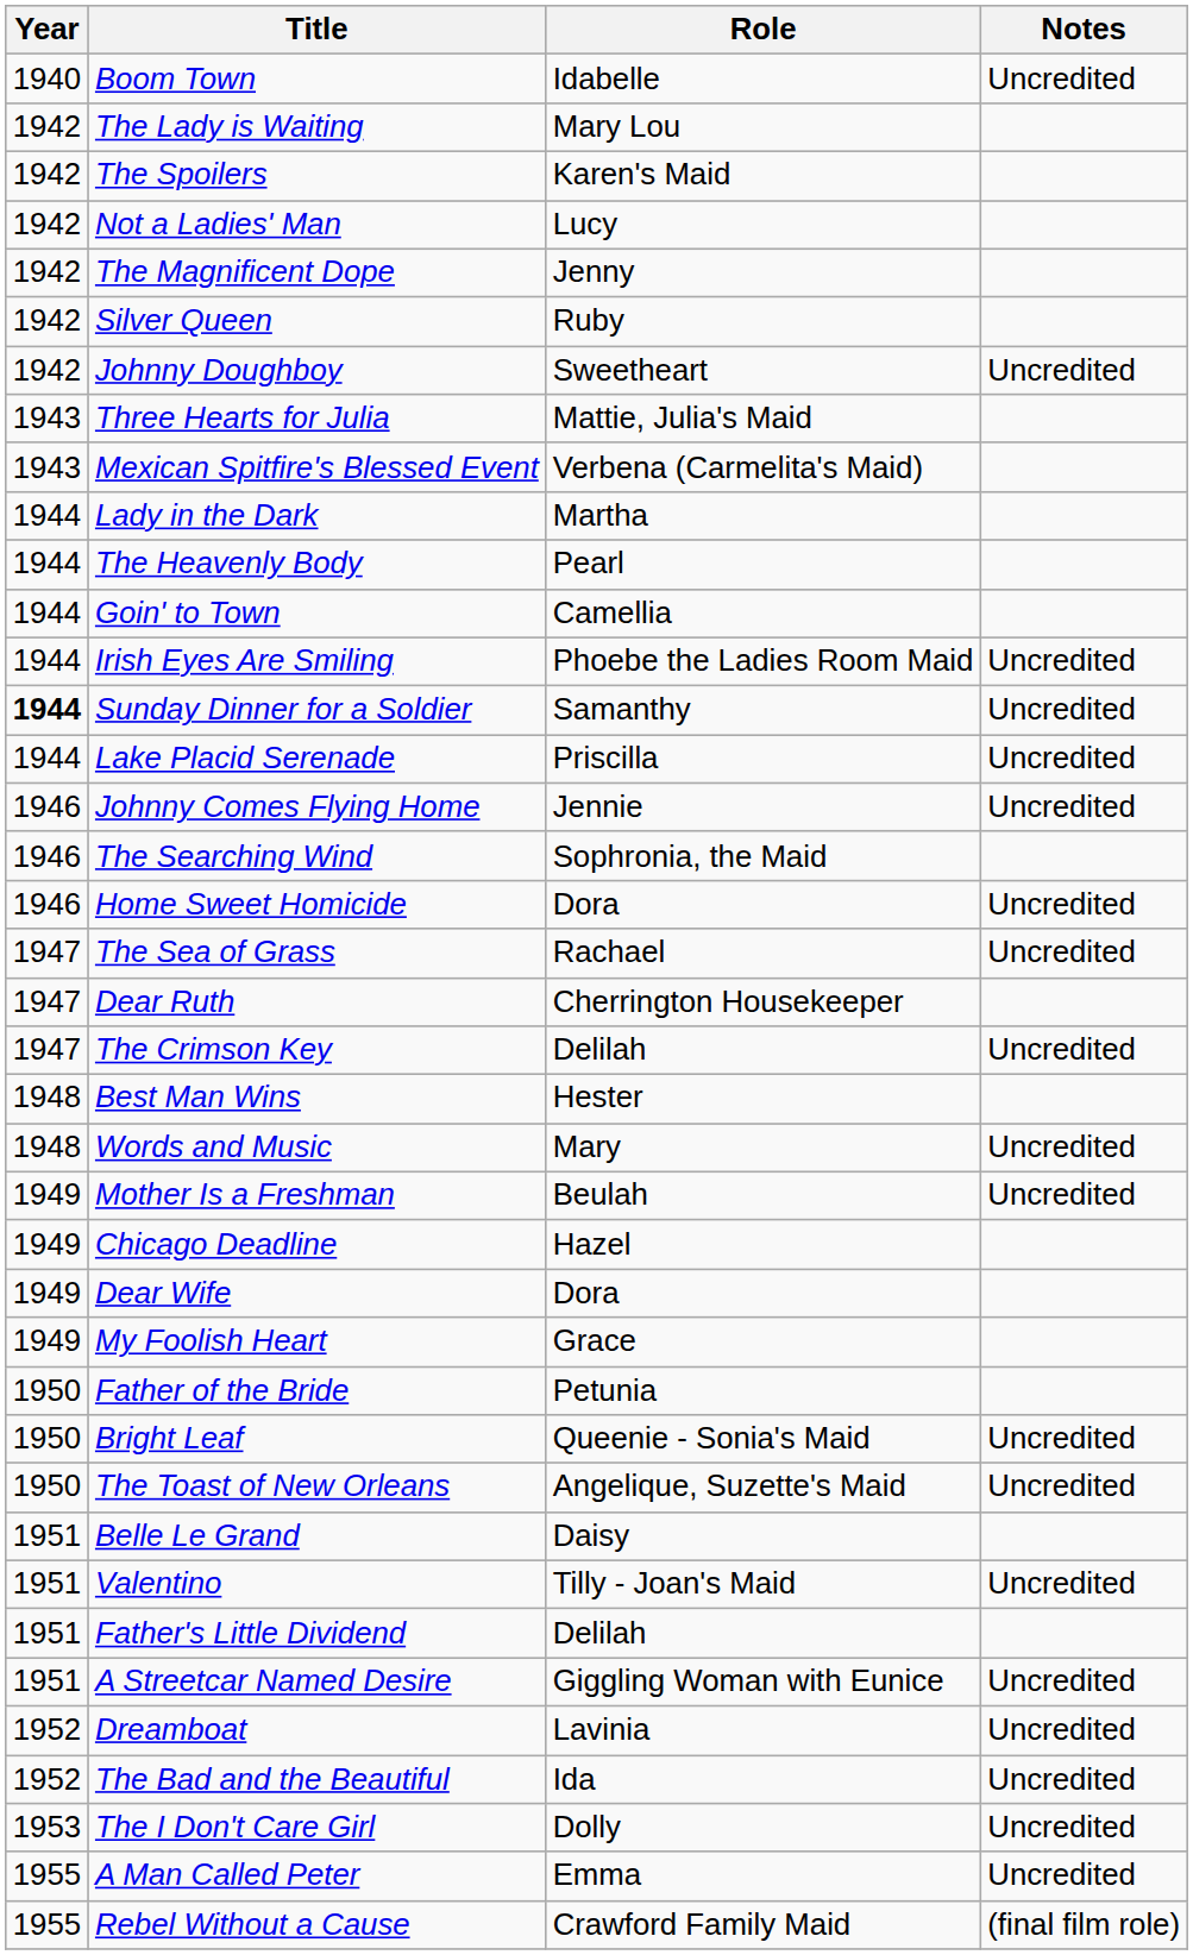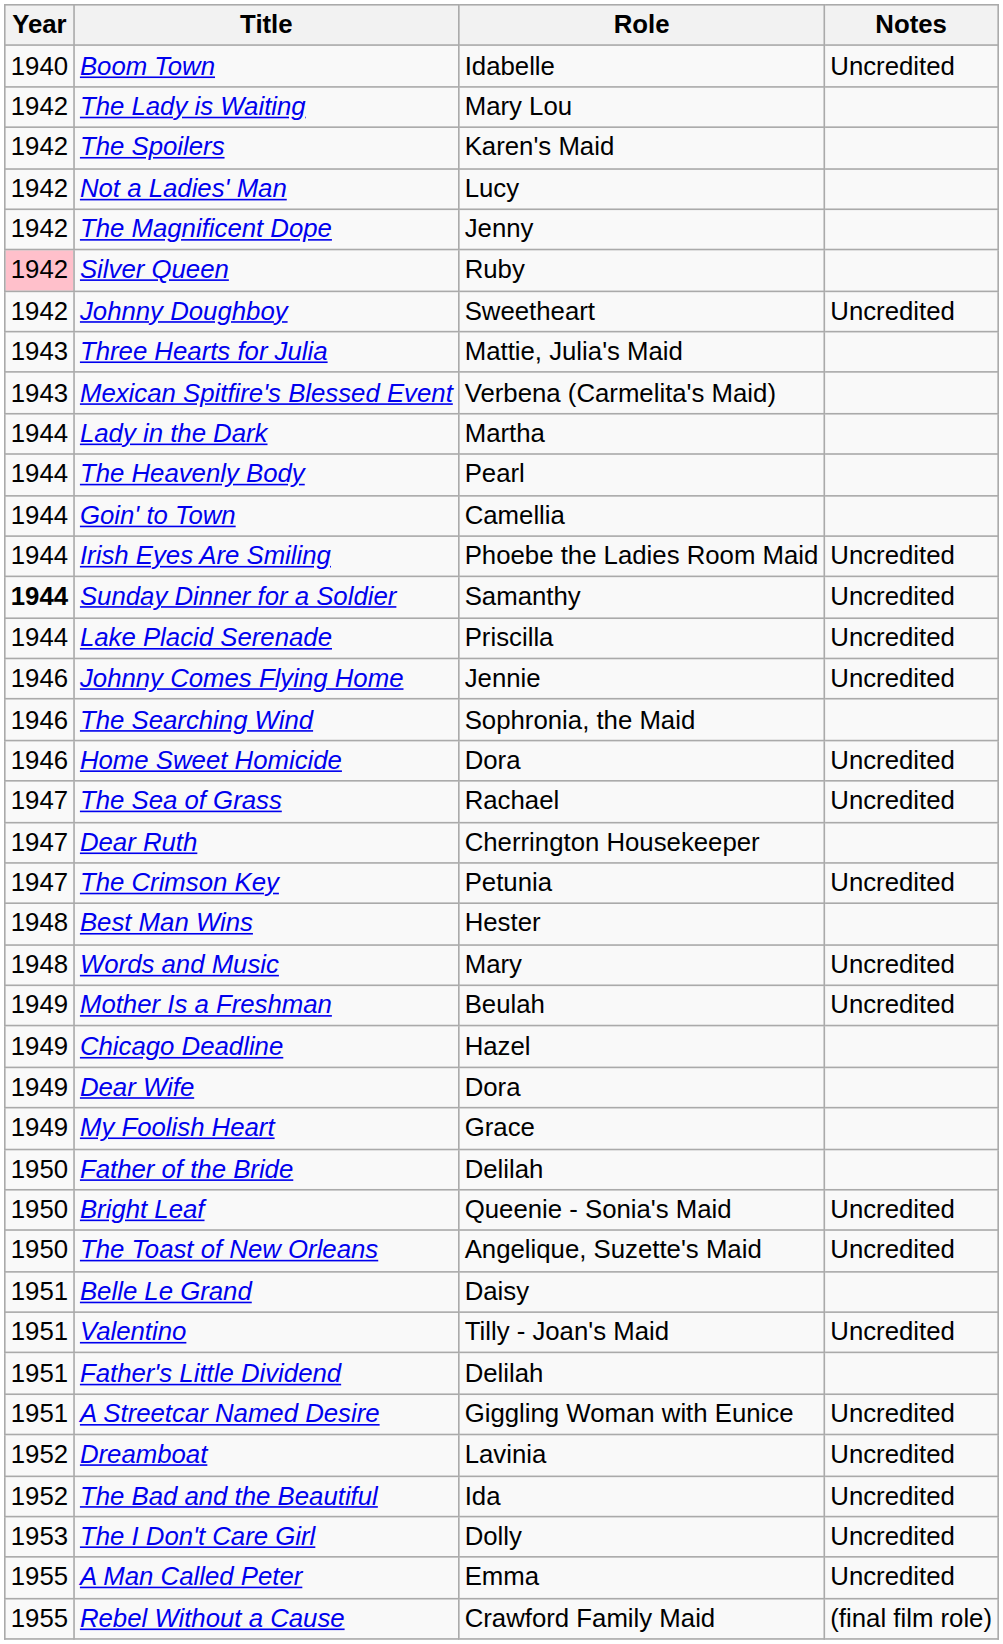 <table class="wikitable">
 <tr>
 <th>Year</th>
 <th>Title</th>
 <th>Role</th>
 <th>Notes</th>
 </tr>
 <tr>
 <td>1940</td>
 <td><em><a href='#'>Boom Town</a></em></td>
 <td>Idabelle</td>
 <td>Uncredited</td>
 </tr>
 <tr>
 <td>1942</td>
 <td><em><a href='#'>The Lady is Waiting</a></em></td>
 <td>Mary Lou</td>
 <td></td>
 </tr>
 <tr>
 <td>1942</td>
 <td><em><a href='#'>The Spoilers</a></em></td>
 <td>Karen's Maid</td>
 <td></td>
 </tr>
 <tr>
 <td>1942</td>
 <td><em><a href='#'>Not a Ladies' Man</a></em></td>
 <td>Lucy</td>
 <td></td>
 </tr>
 <tr>
 <td>1942</td>
 <td><em><a href='#'>The Magnificent Dope</a></em></td>
 <td>Jenny</td>
 <td></td>
 </tr>
 <tr>
-<td>1942</td>
+<td style="background: pink;">1942</td>
 <td><em><a href='#'>Silver Queen</a></em></td>
 <td>Ruby</td>
 <td></td>
 </tr>
 <tr>
 <td>1942</td>
 <td><em><a href='#'>Johnny Doughboy</a></em></td>
 <td>Sweetheart</td>
 <td>Uncredited</td>
 </tr>
 <tr>
 <td>1943</td>
 <td><em><a href='#'>Three Hearts for Julia</a></em></td>
 <td>Mattie, Julia's Maid</td>
 <td></td>
 </tr>
 <tr>
 <td>1943</td>
 <td><em><a href='#'>Mexican Spitfire's Blessed Event</a></em></td>
 <td>Verbena (Carmelita's Maid)</td>
 <td></td>
 </tr>
 <tr>
 <td>1944</td>
 <td><em><a href='#'>Lady in the Dark</a></em></td>
 <td>Martha</td>
 <td></td>
 </tr>
 <tr>
 <td>1944</td>
 <td><em><a href='#'>The Heavenly Body</a></em></td>
 <td>Pearl</td>
 <td></td>
 </tr>
 <tr>
 <td>1944</td>
 <td><em><a href='#'>Goin' to Town</a></em></td>
 <td>Camellia</td>
 <td></td>
 </tr>
 <tr>
 <td>1944</td>
 <td><em><a href='#'>Irish Eyes Are Smiling</a></em></td>
 <td>Phoebe the Ladies Room Maid</td>
 <td>Uncredited</td>
 </tr>
 <tr>
 <td><strong>1944</strong></td>
 <td><em><a href='#'>Sunday Dinner for a Soldier</a></em></td>
 <td>Samanthy</td>
 <td>Uncredited</td>
 </tr>
 <tr>
 <td>1944</td>
 <td><em><a href='#'>Lake Placid Serenade</a></em></td>
 <td>Priscilla</td>
 <td>Uncredited</td>
 </tr>
 <tr>
 <td>1946</td>
 <td><em><a href='#'>Johnny Comes Flying Home</a></em></td>
 <td>Jennie</td>
 <td>Uncredited</td>
 </tr>
 <tr>
 <td>1946</td>
 <td><em><a href='#'>The Searching Wind</a></em></td>
 <td>Sophronia, the Maid</td>
 <td></td>
 </tr>
 <tr>
 <td>1946</td>
 <td><em><a href='#'>Home Sweet Homicide</a></em></td>
 <td>Dora</td>
 <td>Uncredited</td>
 </tr>
 <tr>
 <td>1947</td>
 <td><em><a href='#'>The Sea of Grass</a></em></td>
 <td>Rachael</td>
 <td>Uncredited</td>
 </tr>
 <tr>
 <td>1947</td>
 <td><em><a href='#'>Dear Ruth</a></em></td>
 <td>Cherrington Housekeeper</td>
 <td></td>
 </tr>
 <tr>
 <td>1947</td>
 <td><em><a href='#'>The Crimson Key</a></em></td>
-<td>Delilah</td>
+<td>Petunia</td>
 <td>Uncredited</td>
 </tr>
 <tr>
 <td>1948</td>
 <td><em><a href='#'>Best Man Wins</a></em></td>
 <td>Hester</td>
 <td></td>
 </tr>
 <tr>
 <td>1948</td>
 <td><em><a href='#'>Words and Music</a></em></td>
 <td>Mary</td>
 <td>Uncredited</td>
 </tr>
 <tr>
 <td>1949</td>
 <td><em><a href='#'>Mother Is a Freshman</a></em></td>
 <td>Beulah</td>
 <td>Uncredited</td>
 </tr>
 <tr>
 <td>1949</td>
 <td><em><a href='#'>Chicago Deadline</a></em></td>
 <td>Hazel</td>
 <td></td>
 </tr>
 <tr>
 <td>1949</td>
 <td><em><a href='#'>Dear Wife</a></em></td>
 <td>Dora</td>
 <td></td>
 </tr>
 <tr>
 <td>1949</td>
 <td><em><a href='#'>My Foolish Heart</a></em></td>
 <td>Grace</td>
 <td></td>
 </tr>
 <tr>
 <td>1950</td>
 <td><em><a href='#'>Father of the Bride</a></em></td>
-<td>Petunia</td>
+<td>Delilah</td>
 <td></td>
 </tr>
 <tr>
 <td>1950</td>
 <td><em><a href='#'>Bright Leaf</a></em></td>
 <td>Queenie - Sonia's Maid</td>
 <td>Uncredited</td>
 </tr>
 <tr>
 <td>1950</td>
 <td><em><a href='#'>The Toast of New Orleans</a></em></td>
 <td>Angelique, Suzette's Maid</td>
 <td>Uncredited</td>
 </tr>
 <tr>
 <td>1951</td>
 <td><em><a href='#'>Belle Le Grand</a></em></td>
 <td>Daisy</td>
 <td></td>
 </tr>
 <tr>
 <td>1951</td>
 <td><em><a href='#'>Valentino</a></em></td>
 <td>Tilly - Joan's Maid</td>
 <td>Uncredited</td>
 </tr>
 <tr>
 <td>1951</td>
 <td><em><a href='#'>Father's Little Dividend</a></em></td>
 <td>Delilah</td>
 <td></td>
 </tr>
 <tr>
 <td>1951</td>
 <td><em><a href='#'>A Streetcar Named Desire</a></em></td>
 <td>Giggling Woman with Eunice</td>
 <td>Uncredited</td>
 </tr>
 <tr>
 <td>1952</td>
 <td><em><a href='#'>Dreamboat</a></em></td>
 <td>Lavinia</td>
 <td>Uncredited</td>
 </tr>
 <tr>
 <td>1952</td>
 <td><em><a href='#'>The Bad and the Beautiful</a></em></td>
 <td>Ida</td>
 <td>Uncredited</td>
 </tr>
 <tr>
 <td>1953</td>
 <td><em><a href='#'>The I Don't Care Girl</a></em></td>
 <td>Dolly</td>
 <td>Uncredited</td>
 </tr>
 <tr>
 <td>1955</td>
 <td><em><a href='#'>A Man Called Peter</a></em></td>
 <td>Emma</td>
 <td>Uncredited</td>
 </tr>
 <tr>
 <td>1955</td>
 <td><em><a href='#'>Rebel Without a Cause</a></em></td>
 <td>Crawford Family Maid</td>
 <td>(final film role)</td>
 </tr>
 </table>
